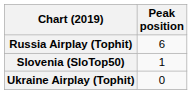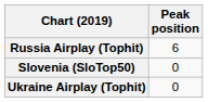 <table class="wikitable sortable plainrowheaders" style="text-align:center">
 <tr>
 <th scope="col">Chart (2019)</th>
 <th scope="col">Peak<br> position</th>
 </tr>
 <tr>
 <th scope="row">Russia Airplay (Tophit)</th>
 <td>6</td>
 </tr>
 <tr>
 <th scope="row">Slovenia (SloTop50)</th>
-<td>1</td>
+<td>0</td>
 </tr>
 <tr>
 <th scope="row">Ukraine Airplay (Tophit)</th>
 <td>0</td>
 </tr>
 </table>
